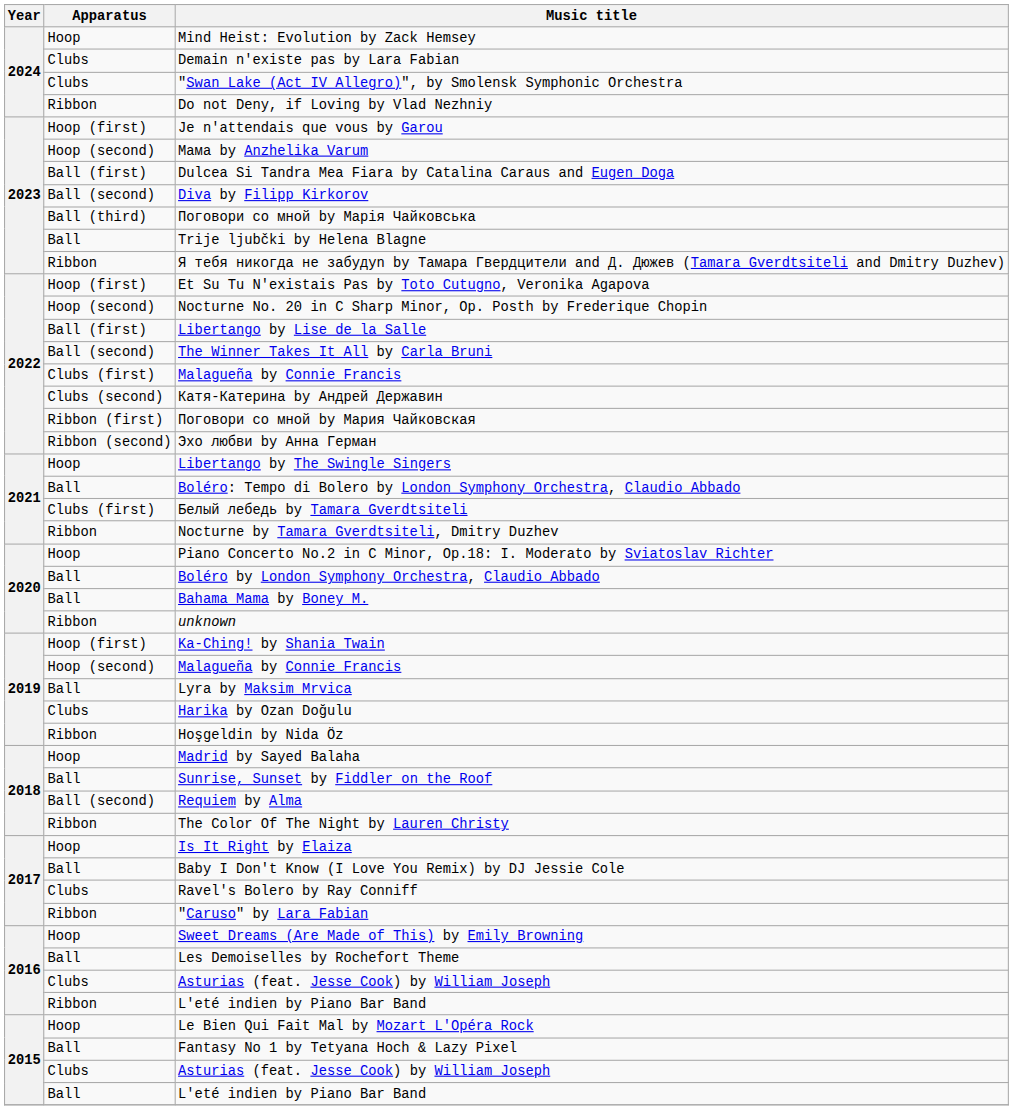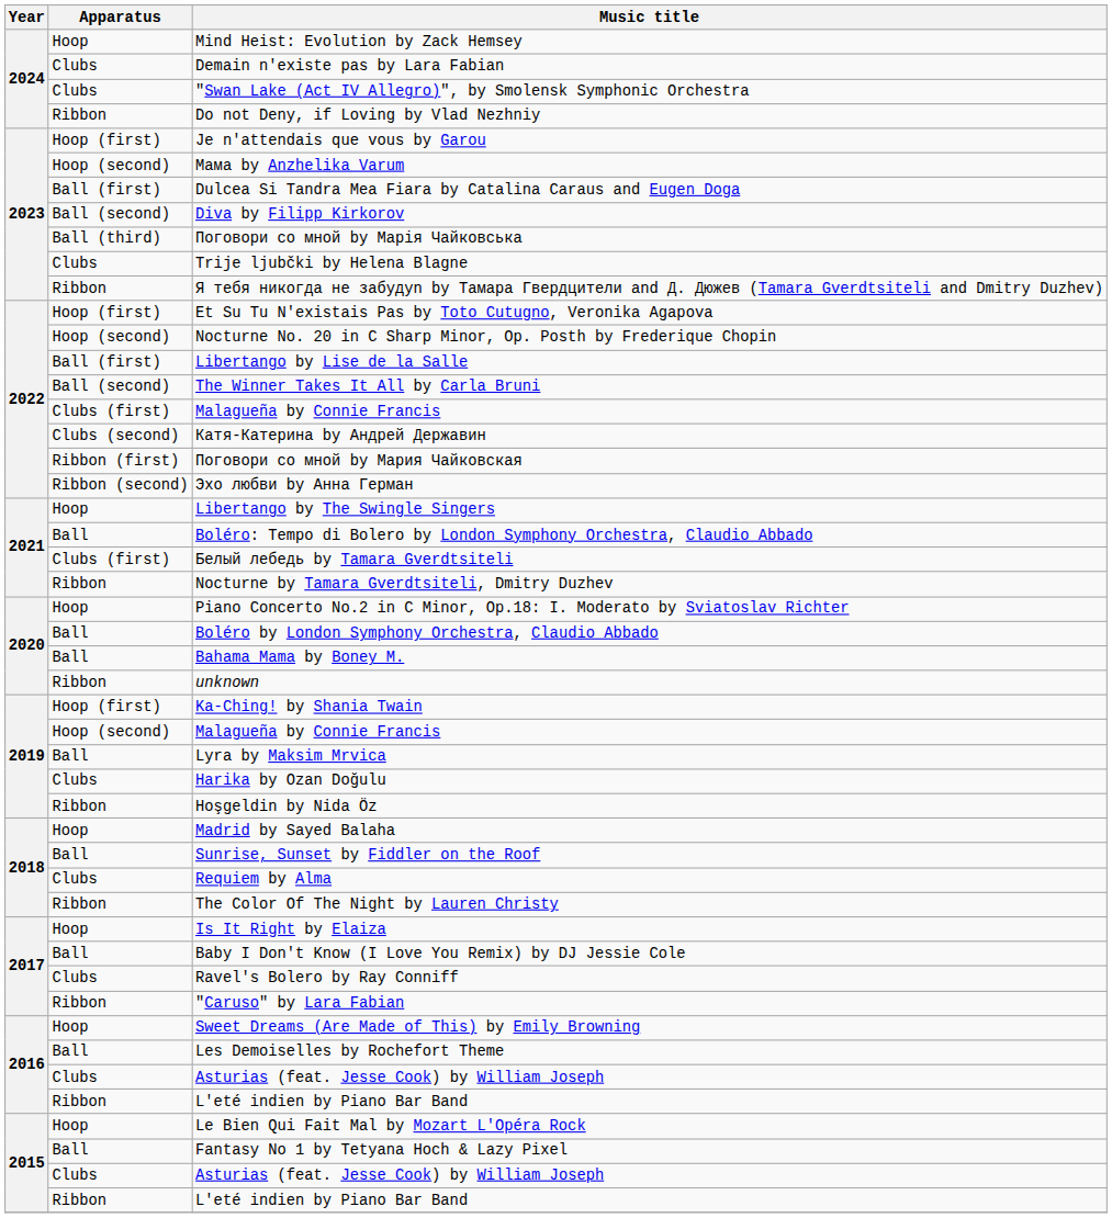 <table class="wikitable plainrowheaders">
 <tr>
 <th scope=col>Year</th>
 <th scope=col>Apparatus</th>
 <th scope=col>Music title</th>
 </tr>
 <tr>
 <th scope=row rowspan=4>2024</th>
 <td>Hoop</td>
 <td>Mind Heist: Evolution by Zack Hemsey</td>
 </tr>
 <tr>
 <td>Clubs</td>
 <td>Demain n'existe pas by Lara Fabian</td>
 </tr>
 <tr>
 <td>Clubs</td>
 <td>"<a href='#'>Swan Lake (Act IV Allegro)</a>", by Smolensk Symphonic Orchestra</td>
 </tr>
 <tr>
 <td>Ribbon</td>
 <td>Do not Deny, if Loving by Vlad Nezhniy</td>
 </tr>
 <tr>
 <th scope=row rowspan=7>2023</th>
 <td>Hoop (first)</td>
 <td>Je n'attendais que vous by <a href='#'>Garou</a></td>
 </tr>
 <tr>
 <td>Hoop (second)</td>
 <td>Мама by <a href='#'>Anzhelika Varum</a></td>
 </tr>
 <tr>
 <td>Ball (first)</td>
 <td>Dulcea Si Tandra Mea Fiara by Catalina Caraus and <a href='#'>Eugen Doga</a></td>
 </tr>
 <tr>
 <td>Ball (second)</td>
 <td><a href='#'>Diva</a> by <a href='#'>Filipp Kirkorov</a></td>
 </tr>
 <tr>
 <td>Ball (third)</td>
 <td>Поговори со мной by Марія Чайковська</td>
 </tr>
 <tr>
-<td>Ball</td>
+<td>Clubs</td>
 <td>Trije ljubčki by Helena Blagne</td>
 </tr>
 <tr>
 <td>Ribbon</td>
 <td>Я тебя никогда не забудуn by Тамара Гвердцители and Д. Дюжев (<a href='#'>Tamara Gverdtsiteli</a> and Dmitry Duzhev)</td>
 </tr>
 <tr>
 <th scope=row rowspan=8>2022</th>
 <td>Hoop (first)</td>
 <td>Et Su Tu N'existais Pas by <a href='#'>Toto Cutugno</a>, Veronika Agapova</td>
 </tr>
 <tr>
 <td>Hoop (second)</td>
 <td>Nocturne No. 20 in C Sharp Minor, Op. Posth by Frederique Chopin</td>
 </tr>
 <tr>
 <td>Ball (first)</td>
 <td><a href='#'>Libertango</a> by <a href='#'>Lise de la Salle</a></td>
 </tr>
 <tr>
 <td>Ball (second)</td>
 <td><a href='#'>The Winner Takes It All</a> by <a href='#'>Carla Bruni</a></td>
 </tr>
 <tr>
 <td>Clubs (first)</td>
 <td><a href='#'>Malagueña</a> by <a href='#'>Connie Francis</a></td>
 </tr>
 <tr>
 <td>Clubs (second)</td>
 <td>Катя-Катерина by Андрей Державин</td>
 </tr>
 <tr>
 <td>Ribbon (first)</td>
 <td>Поговори со мной by Мария Чайковская</td>
 </tr>
 <tr>
 <td>Ribbon (second)</td>
 <td>Эхо любви by Анна Герман</td>
 </tr>
 <tr>
 <th scope=row rowspan=4>2021</th>
 <td>Hoop</td>
 <td><a href='#'>Libertango</a> by <a href='#'>The Swingle Singers</a></td>
 </tr>
 <tr>
 <td>Ball</td>
 <td><a href='#'>Boléro</a>: Tempo di Bolero by <a href='#'>London Symphony Orchestra</a>, <a href='#'>Claudio Abbado</a></td>
 </tr>
 <tr>
 <td>Clubs (first)</td>
 <td>Белый лебедь by <a href='#'>Tamara Gverdtsiteli</a></td>
 </tr>
 <tr>
 <td>Ribbon</td>
 <td>Nocturne by <a href='#'>Tamara Gverdtsiteli</a>, Dmitry Duzhev</td>
 </tr>
 <tr>
 <th scope=row rowspan=4>2020</th>
 <td>Hoop</td>
 <td>Piano Concerto No.2 in C Minor, Op.18: I. Moderato by <a href='#'>Sviatoslav Richter</a></td>
 </tr>
 <tr>
 <td>Ball</td>
 <td><a href='#'>Boléro</a> by <a href='#'>London Symphony Orchestra</a>, <a href='#'>Claudio Abbado</a></td>
 </tr>
 <tr>
 <td>Ball</td>
 <td><a href='#'>Bahama Mama</a> by <a href='#'>Boney M.</a></td>
 </tr>
 <tr>
 <td>Ribbon</td>
 <td><em>unknown</em></td>
 </tr>
 <tr>
 <th scope=row rowspan=5>2019</th>
 <td>Hoop (first)</td>
 <td><a href='#'>Ka-Ching!</a> by <a href='#'>Shania Twain</a></td>
 </tr>
 <tr>
 <td>Hoop (second)</td>
 <td><a href='#'>Malagueña</a> by <a href='#'>Connie Francis</a></td>
 </tr>
 <tr>
 <td>Ball</td>
 <td>Lyra by <a href='#'>Maksim Mrvica</a></td>
 </tr>
 <tr>
 <td>Clubs</td>
 <td><a href='#'>Harika</a> by Ozan Doğulu</td>
 </tr>
 <tr>
 <td>Ribbon</td>
 <td>Hoşgeldin by Nida Öz</td>
 </tr>
 <tr>
 <th scope=row rowspan=4>2018</th>
 <td>Hoop</td>
 <td><a href='#'>Madrid</a> by Sayed Balaha</td>
 </tr>
 <tr>
 <td>Ball</td>
 <td><a href='#'>Sunrise, Sunset</a> by <a href='#'>Fiddler on the Roof</a></td>
 </tr>
 <tr>
-<td>Ball (second)</td>
+<td>Clubs</td>
 <td><a href='#'>Requiem</a> by <a href='#'>Alma</a></td>
 </tr>
 <tr>
 <td>Ribbon</td>
 <td>The Color Of The Night by <a href='#'>Lauren Christy</a></td>
 </tr>
 <tr>
 <th scope=row rowspan=4>2017</th>
 <td>Hoop</td>
 <td><a href='#'>Is It Right</a> by <a href='#'>Elaiza</a></td>
 </tr>
 <tr>
 <td>Ball</td>
 <td>Baby I Don't Know (I Love You Remix) by DJ Jessie Cole</td>
 </tr>
 <tr>
 <td>Clubs</td>
 <td>Ravel's Bolero by Ray Conniff</td>
 </tr>
 <tr>
 <td>Ribbon</td>
 <td>"<a href='#'>Caruso</a>" by <a href='#'>Lara Fabian</a></td>
 </tr>
 <tr>
 <th scope=row rowspan=4>2016</th>
 <td>Hoop</td>
 <td><a href='#'>Sweet Dreams (Are Made of This)</a> by <a href='#'>Emily Browning</a></td>
 </tr>
 <tr>
 <td>Ball</td>
 <td>Les Demoiselles by Rochefort Theme</td>
 </tr>
 <tr>
 <td>Clubs</td>
 <td><a href='#'>Asturias</a> (feat. <a href='#'>Jesse Cook</a>) by <a href='#'>William Joseph</a></td>
 </tr>
 <tr>
 <td>Ribbon</td>
 <td>L'eté indien by Piano Bar Band</td>
 </tr>
 <tr>
 <th scope=row rowspan=4>2015</th>
 <td>Hoop</td>
 <td>Le Bien Qui Fait Mal by <a href='#'>Mozart L'Opéra Rock</a></td>
 </tr>
 <tr>
 <td>Ball</td>
 <td>Fantasy No 1 by Tetyana Hoch & Lazy Pixel</td>
 </tr>
 <tr>
 <td>Clubs</td>
 <td><a href='#'>Asturias</a> (feat. <a href='#'>Jesse Cook</a>) by <a href='#'>William Joseph</a></td>
 </tr>
 <tr>
-<td>Ball</td>
+<td>Ribbon</td>
 <td>L'eté indien by Piano Bar Band</td>
 </tr>
 <tr>
 </tr>
 </table>
